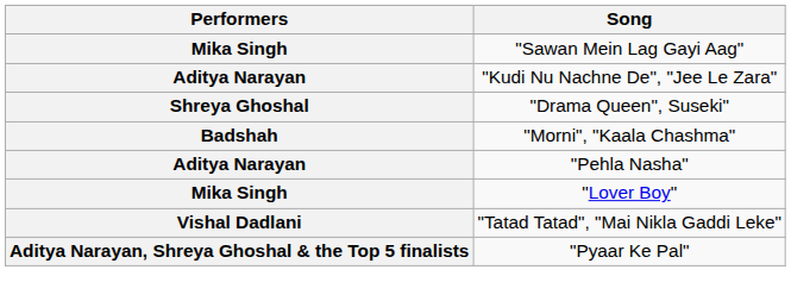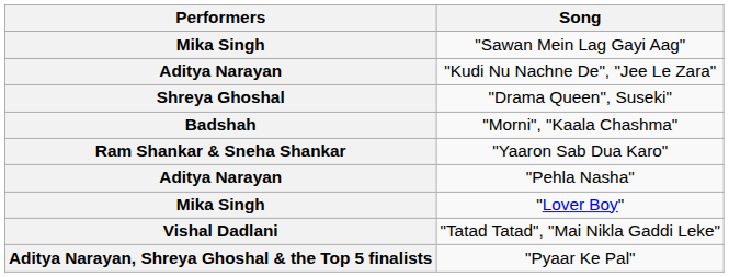 <table class="wikitable unsortable" style="text-align:center">
 <tr>
 <th scope="col">Performers</th>
 <th scope="col">Song</th>
 </tr>
 <tr>
 <th>Mika Singh</th>
 <td>"Sawan Mein Lag Gayi Aag"</td>
 </tr>
 <tr>
 <th>Aditya Narayan</th>
 <td>"Kudi Nu Nachne De", "Jee Le Zara"</td>
 </tr>
 <tr>
 <th>Shreya Ghoshal</th>
 <td>"Drama Queen", Suseki"</td>
 </tr>
 <tr>
 <th>Badshah</th>
 <td>"Morni", "Kaala Chashma"</td>
 </tr>
 <tr>
+<th>Ram Shankar & Sneha Shankar</th>
+<td>"Yaaron Sab Dua Karo"</td>
+</tr>
+<tr>
 <th>Aditya Narayan</th>
 <td>"Pehla Nasha"</td>
 </tr>
 <tr>
 <th>Mika Singh</th>
 <td>"<a href='#'>Lover Boy</a>"</td>
 </tr>
 <tr>
 <th>Vishal Dadlani</th>
 <td>"Tatad Tatad", "Mai Nikla Gaddi Leke"</td>
 </tr>
 <tr>
 <th>Aditya Narayan, Shreya Ghoshal & the Top 5 finalists</th>
 <td>"Pyaar Ke Pal"</td>
 </tr>
 </table>
